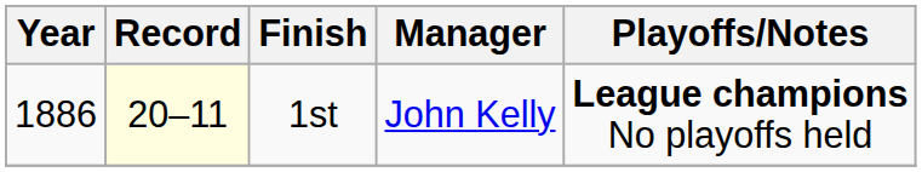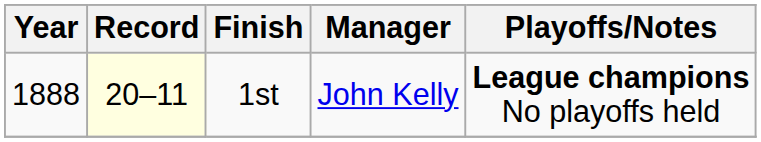 <table class="wikitable" style="text-align:center">
 <tr>
 <th>Year</th>
 <th>Record</th>
 <th>Finish</th>
 <th>Manager</th>
 <th>Playoffs/Notes</th>
 </tr>
 <tr align=center>
-<td>1886</td>
+<td>1888</td>
 <td style="background: lightyellow;">20–11</td>
 <td>1st</td>
 <td><a href='#'>John Kelly</a></td>
 <td><strong>League champions</strong><br>No playoffs held</td>
 </tr>
 <tr align=center>
 </tr>
 </table>
